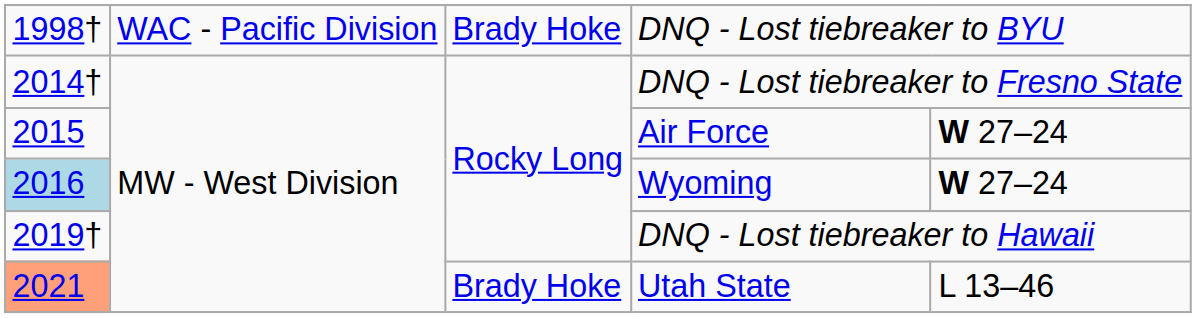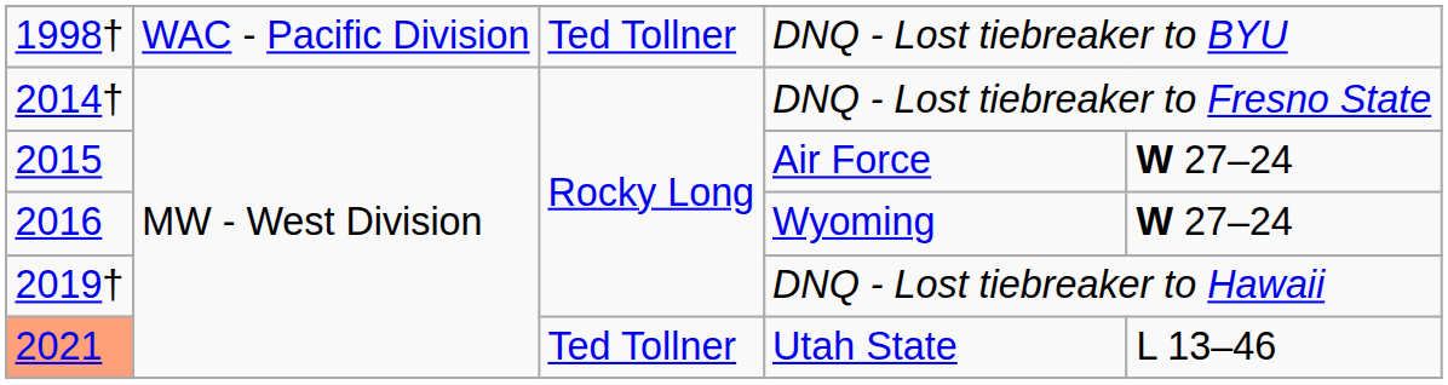 <table class="wikitable">
 <tr>
 </tr>
 <tr>
 <td><a href='#'>1998</a>†</td>
 <td><a href='#'>WAC</a> - <a href='#'>Pacific Division</a></td>
-<td><a href='#'>Brady Hoke</a></td>
+<td><a href='#'>Ted Tollner</a></td>
 <td colspan="2"><em>DNQ - Lost tiebreaker to <a href='#'>BYU</a></em></td>
 </tr>
 <tr>
 <td><a href='#'>2014</a>†</td>
 <td rowspan="5">MW - West Division</td>
 <td rowspan="4"><a href='#'>Rocky Long</a></td>
 <td colspan="2"><em>DNQ - Lost tiebreaker to <a href='#'>Fresno State</a></em></td>
 </tr>
 <tr>
 <td><a href='#'>2015</a></td>
 <td><a href='#'>Air Force</a></td>
 <td><strong>W</strong> 27–24</td>
 </tr>
 <tr>
-<td style="background: lightblue;"><a href='#'>2016</a></td>
+<td><a href='#'>2016</a></td>
 <td><a href='#'>Wyoming</a></td>
 <td><strong>W</strong> 27–24</td>
 </tr>
 <tr>
 <td><a href='#'>2019</a>†</td>
 <td colspan="2"><em>DNQ - Lost tiebreaker to <a href='#'>Hawaii</a></em></td>
 </tr>
 <tr>
 <td style="background: lightsalmon;"><a href='#'>2021</a></td>
-<td><a href='#'>Brady Hoke</a></td>
+<td><a href='#'>Ted Tollner</a></td>
 <td><a href='#'>Utah State</a></td>
 <td>L 13–46</td>
 </tr>
 </table>
